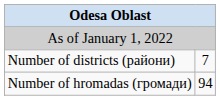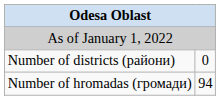 <table class="wikitable">
 <tr>
 <td colspan="2" style="background:#CEE0F2; color:black; text-align:center;"><strong>Odesa Oblast</strong></td>
 </tr>
 <tr>
 <td colspan="2" style="background:#CFCFCF; color:black; text-align:center;">As of January 1, 2022</td>
 </tr>
 <tr>
 <td>Number of districts (райони)</td>
-<td align="center">7</td>
+<td align="center">0</td>
 </tr>
 <tr>
 <td>Number of hromadas (громади)</td>
 <td align="center">94</td>
 </tr>
 </table>
